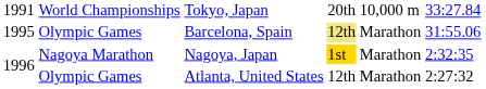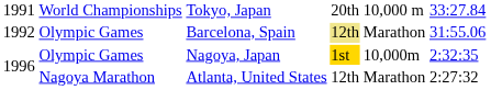 <table>
 <tr>
 <td>1991</td>
 <td><a href='#'>World Championships</a></td>
 <td><a href='#'>Tokyo, Japan</a></td>
 <td>20th</td>
 <td>10,000 m</td>
 <td><a href='#'>33:27.84</a></td>
 </tr>
 <tr>
-<td>1995</td>
+<td>1992</td>
 <td><a href='#'>Olympic Games</a></td>
 <td><a href='#'>Barcelona, Spain</a></td>
 <td style="background: khaki;">12th</td>
 <td>Marathon</td>
 <td><a href='#'>31:55.06</a></td>
 </tr>
 <tr>
 <td rowspan=2>1996</td>
-<td><a href='#'>Nagoya Marathon</a></td>
+<td><a href='#'>Olympic Games</a></td>
 <td><a href='#'>Nagoya, Japan</a></td>
 <td bgcolor=gold>1st</td>
-<td>Marathon</td>
+<td>10,000m</td>
 <td><a href='#'>2:32:35</a></td>
 </tr>
 <tr>
-<td><a href='#'>Olympic Games</a></td>
+<td><a href='#'>Nagoya Marathon</a></td>
 <td><a href='#'>Atlanta, United States</a></td>
 <td>12th</td>
 <td>Marathon</td>
 <td>2:27:32</td>
 </tr>
 </table>
